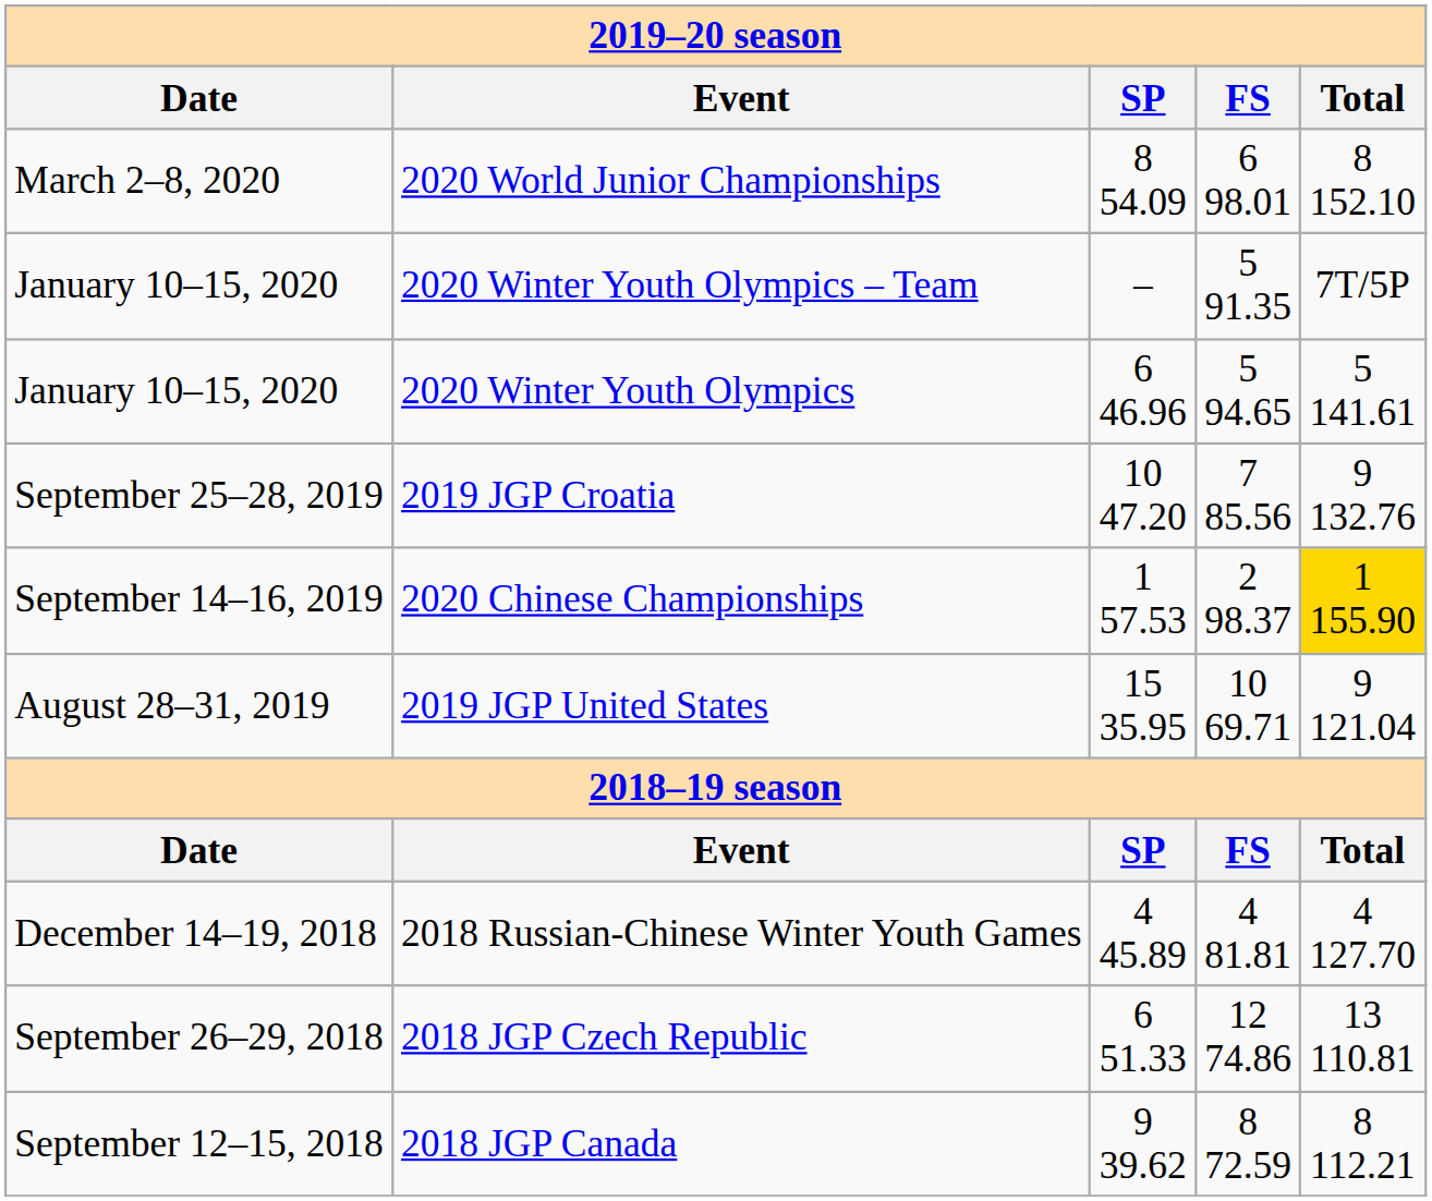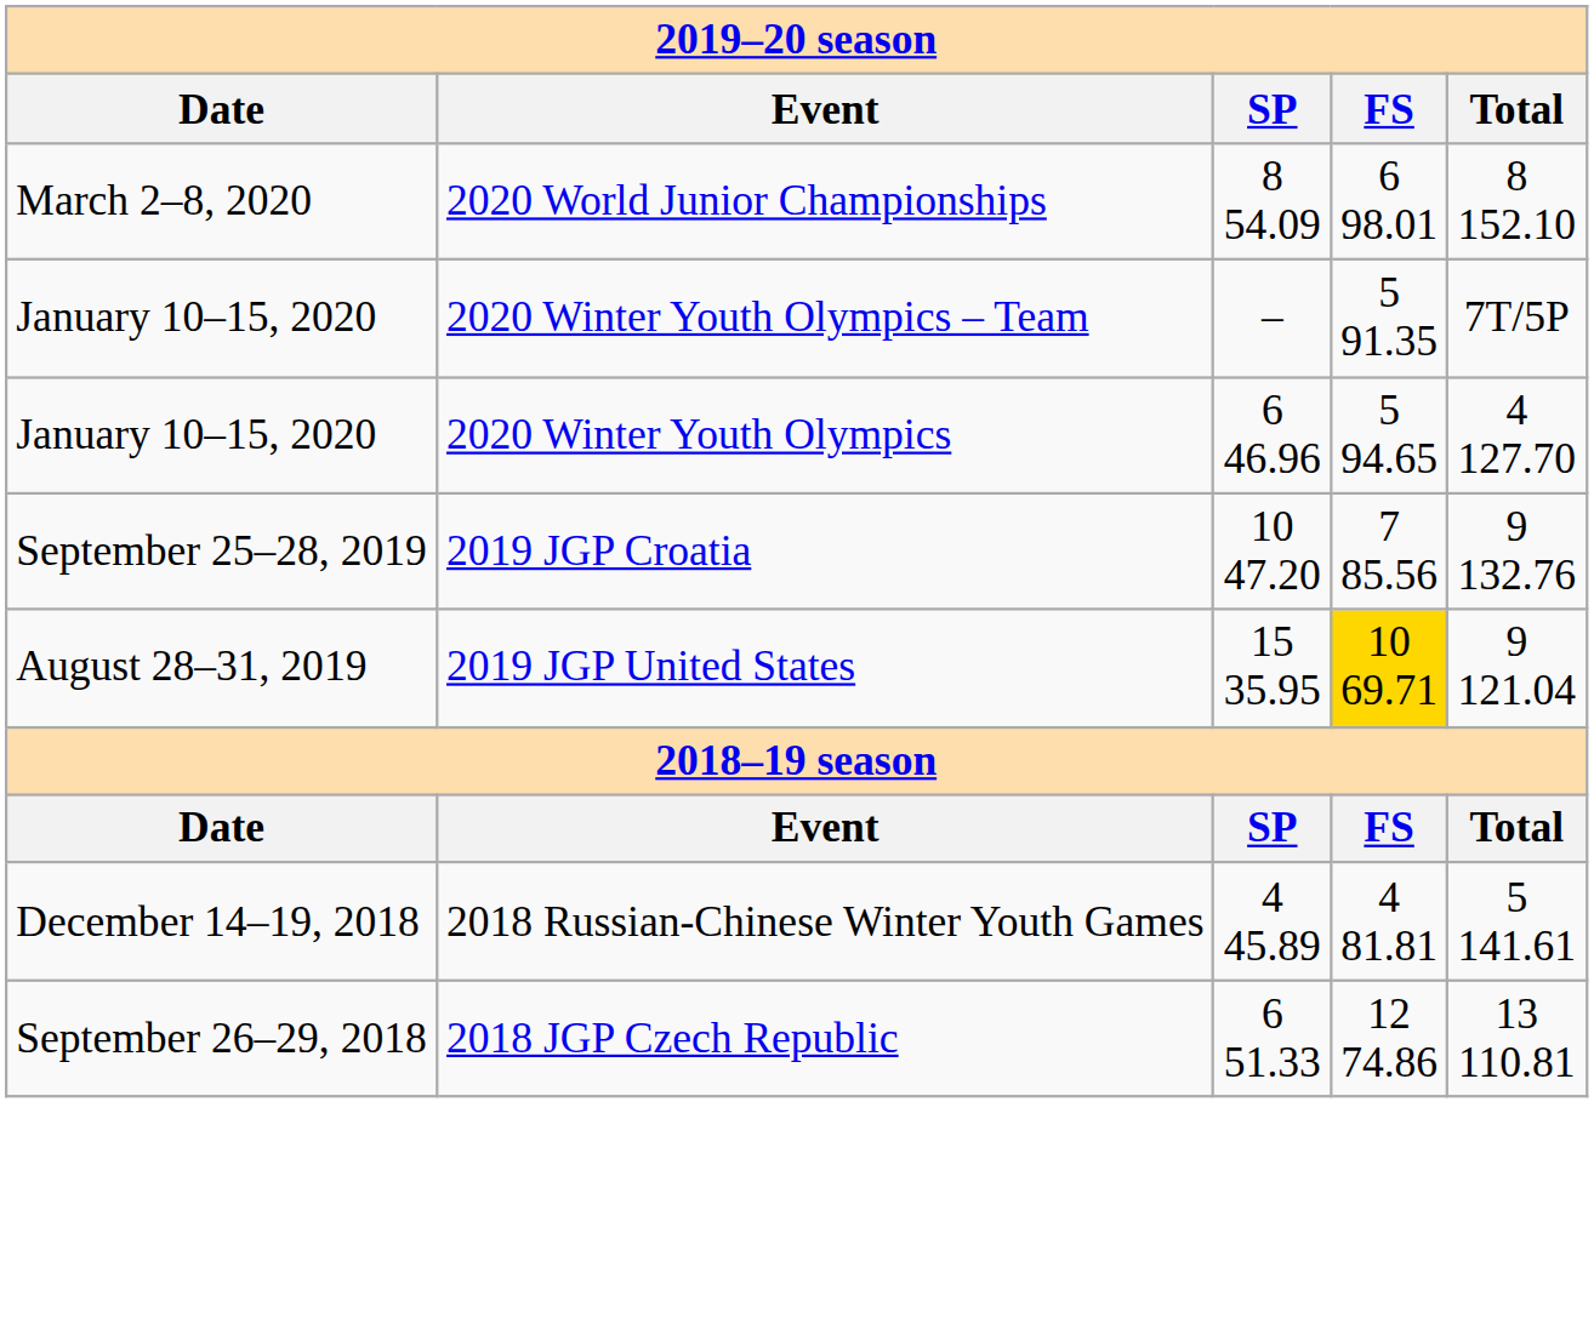 <table class="wikitable">
 <tr>
 <th style="background-color: #ffdead;" colspan=5 align=center><a href='#'><strong>2019–20 season</strong></a></th>
 </tr>
 <tr>
 <th>Date</th>
 <th>Event</th>
 <th><a href='#'>SP</a></th>
 <th><a href='#'>FS</a></th>
 <th>Total</th>
 </tr>
 <tr>
 <td>March 2–8, 2020</td>
 <td><a href='#'>2020 World Junior Championships</a></td>
 <td align=center>8 <br> 54.09</td>
 <td align=center>6 <br> 98.01</td>
 <td align=center>8 <br> 152.10</td>
 </tr>
 <tr>
 <td>January 10–15, 2020</td>
 <td><a href='#'>2020 Winter Youth Olympics – Team</a></td>
 <td align=center>–</td>
 <td align=center>5 <br> 91.35</td>
 <td align=center>7T/5P</td>
 </tr>
 <tr>
 <td>January 10–15, 2020</td>
 <td><a href='#'>2020 Winter Youth Olympics</a></td>
 <td align=center>6 <br> 46.96</td>
 <td align=center>5 <br> 94.65</td>
-<td align=center>5 <br> 141.61</td>
+<td align=center>4 <br> 127.70</td>
 </tr>
 <tr>
 <td>September 25–28, 2019</td>
 <td><a href='#'>2019 JGP Croatia</a></td>
 <td align=center>10 <br> 47.20</td>
 <td align=center>7 <br> 85.56</td>
 <td align=center>9 <br> 132.76</td>
 </tr>
 <tr>
-<td>September 14–16, 2019</td>
-<td><a href='#'>2020 Chinese Championships</a></td>
-<td align=center>1 <br> 57.53</td>
-<td align=center>2 <br> 98.37</td>
-<td align=center bgcolor=gold>1 <br> 155.90</td>
-</tr>
-<tr>
 <td>August 28–31, 2019</td>
 <td><a href='#'>2019 JGP United States</a></td>
 <td align=center>15 <br> 35.95</td>
-<td align=center>10 <br> 69.71</td>
+<td align=center style="background: gold;">10 <br> 69.71</td>
 <td align=center>9 <br> 121.04</td>
 </tr>
 <tr>
 <th style="background-color: #ffdead;" colspan=5 align=center><a href='#'><strong>2018–19 season</strong></a></th>
 </tr>
 <tr>
 <th>Date</th>
 <th>Event</th>
 <th><a href='#'>SP</a></th>
 <th><a href='#'>FS</a></th>
 <th>Total</th>
 </tr>
 <tr>
 <td>December 14–19, 2018</td>
 <td>2018 Russian-Chinese Winter Youth Games</td>
 <td align=center>4 <br> 45.89</td>
 <td align=center>4 <br> 81.81</td>
-<td align=center>4 <br> 127.70</td>
+<td align=center>5 <br> 141.61</td>
 </tr>
 <tr>
 <td>September 26–29, 2018</td>
 <td><a href='#'>2018 JGP Czech Republic</a></td>
 <td align=center>6 <br> 51.33</td>
 <td align=center>12 <br> 74.86</td>
 <td align=center>13 <br> 110.81</td>
 </tr>
-<tr>
-<td>September 12–15, 2018</td>
-<td><a href='#'>2018 JGP Canada</a></td>
-<td align=center>9 <br> 39.62</td>
-<td align=center>8 <br> 72.59</td>
-<td align=center>8 <br> 112.21</td>
-</tr>
 </table>
